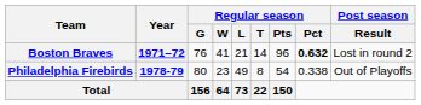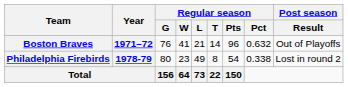 <table class="wikitable" style="font-size: 95%; text-align:center;">
 <tr>
 <th rowspan="2">Team</th>
 <th rowspan="2">Year</th>
 <th colspan="6"><a href='#'>Regular season</a></th>
 <th colspan="1"><a href='#'>Post season</a></th>
 </tr>
 <tr>
 <th>G</th>
 <th>W</th>
 <th>L</th>
 <th>T</th>
 <th>Pts</th>
 <th>Pct</th>
 <th>Result</th>
 </tr>
 <tr>
 <th><a href='#'>Boston Braves</a></th>
 <th><a href='#'>1971–72</a></th>
 <td>76</td>
 <td>41</td>
 <td>21</td>
 <td>14</td>
 <td>96</td>
-<td><strong>0.632</strong></td>
-<td>Lost in round 2</td>
+<td>0.632</td>
+<td>Out of Playoffs</td>
 </tr>
 <tr>
 <th><a href='#'>Philadelphia Firebirds</a></th>
 <th><a href='#'>1978-79</a></th>
 <td>80</td>
 <td>23</td>
 <td>49</td>
 <td>8</td>
 <td>54</td>
 <td>0.338</td>
-<td>Out of Playoffs</td>
+<td>Lost in round 2</td>
 </tr>
 <tr>
 <th colspan="2">Total</th>
 <th>156</th>
 <th>64</th>
 <th>73</th>
 <th>22</th>
 <th>150</th>
 </tr>
 </table>
